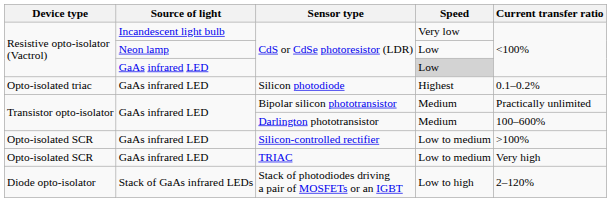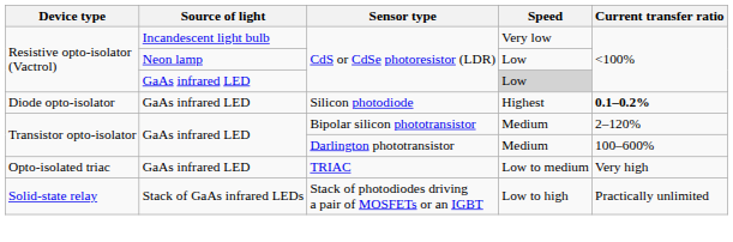 <table class="wikitable">
 <tr>
 <th>Device type</th>
 <th>Source of light</th>
 <th>Sensor type</th>
 <th>Speed</th>
 <th>Current transfer ratio</th>
 </tr>
 <tr>
 <td rowspan=3>Resistive opto-isolator<br>(Vactrol)</td>
 <td><a href='#'>Incandescent light bulb</a></td>
 <td rowspan=3><a href='#'>CdS</a> or <a href='#'>CdSe</a> <a href='#'>photoresistor</a> (LDR)</td>
 <td>Very low</td>
 <td rowspan=3><100%</td>
 </tr>
 <tr>
 <td><a href='#'>Neon lamp</a></td>
 <td>Low</td>
 </tr>
 <tr>
 <td><a href='#'>GaAs</a> <a href='#'>infrared</a> <a href='#'>LED</a></td>
 <td style="background: lightgrey;">Low</td>
 </tr>
 <tr>
-<td>Opto-isolated triac</td>
+<td>Diode opto-isolator</td>
 <td>GaAs infrared LED</td>
 <td>Silicon <a href='#'>photodiode</a></td>
 <td>Highest</td>
-<td>0.1–0.2%</td>
+<td><strong>0.1–0.2%</strong></td>
 </tr>
 <tr>
 <td rowspan=2>Transistor opto-isolator</td>
 <td rowspan=2>GaAs infrared LED</td>
 <td>Bipolar silicon <a href='#'>phototransistor</a></td>
 <td>Medium</td>
-<td>Practically unlimited</td>
+<td>2–120%</td>
 </tr>
 <tr>
 <td><a href='#'>Darlington</a> phototransistor</td>
 <td>Medium</td>
 <td>100–600%<br></td>
 </tr>
 <tr>
-<td>Opto-isolated SCR</td>
-<td>GaAs infrared LED</td>
-<td><a href='#'>Silicon-controlled rectifier</a></td>
-<td>Low to medium</td>
-<td>>100%</td>
-</tr>
-<tr>
-<td>Opto-isolated SCR</td>
+<td>Opto-isolated triac</td>
 <td>GaAs infrared LED</td>
 <td><a href='#'>TRIAC</a></td>
 <td>Low to medium</td>
 <td>Very high</td>
 </tr>
 <tr>
-<td>Diode opto-isolator</td>
+<td><a href='#'>Solid-state relay</a></td>
 <td>Stack of GaAs infrared LEDs</td>
 <td>Stack of photodiodes driving<br>a pair of <a href='#'>MOSFETs</a> or an <a href='#'>IGBT</a></td>
 <td>Low to high</td>
-<td>2–120%</td>
+<td>Practically unlimited</td>
 </tr>
 </table>
